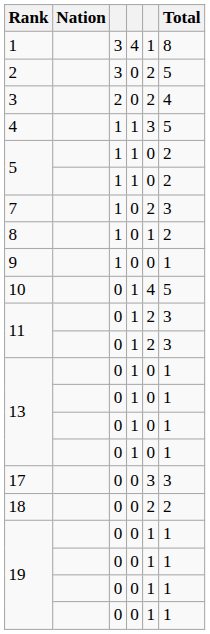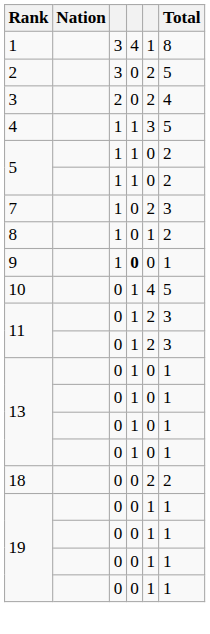 <table class=wikitable>
 <tr>
 <th>Rank</th>
 <th>Nation</th>
 <th></th>
 <th></th>
 <th></th>
 <th>Total</th>
 </tr>
 <tr>
 <td>1</td>
 <td></td>
 <td>3</td>
 <td>4</td>
 <td>1</td>
 <td>8</td>
 </tr>
 <tr>
 <td>2</td>
 <td></td>
 <td>3</td>
 <td>0</td>
 <td>2</td>
 <td>5</td>
 </tr>
 <tr>
 <td>3</td>
 <td></td>
 <td>2</td>
 <td>0</td>
 <td>2</td>
 <td>4</td>
 </tr>
 <tr>
 <td>4</td>
 <td></td>
 <td>1</td>
 <td>1</td>
 <td>3</td>
 <td>5</td>
 </tr>
 <tr>
 <td rowspan=2>5</td>
 <td></td>
 <td>1</td>
 <td>1</td>
 <td>0</td>
 <td>2</td>
 </tr>
 <tr>
 <td></td>
 <td>1</td>
 <td>1</td>
 <td>0</td>
 <td>2</td>
 </tr>
 <tr>
 <td>7</td>
 <td></td>
 <td>1</td>
 <td>0</td>
 <td>2</td>
 <td>3</td>
 </tr>
 <tr>
 <td>8</td>
 <td></td>
 <td>1</td>
 <td>0</td>
 <td>1</td>
 <td>2</td>
 </tr>
 <tr>
 <td>9</td>
 <td></td>
 <td>1</td>
-<td>0</td>
+<td><strong>0</strong></td>
 <td>0</td>
 <td>1</td>
 </tr>
 <tr>
 <td>10</td>
 <td></td>
 <td>0</td>
 <td>1</td>
 <td>4</td>
 <td>5</td>
 </tr>
 <tr>
 <td rowspan=2>11</td>
 <td></td>
 <td>0</td>
 <td>1</td>
 <td>2</td>
 <td>3</td>
 </tr>
 <tr>
 <td></td>
 <td>0</td>
 <td>1</td>
 <td>2</td>
 <td>3</td>
 </tr>
 <tr>
 <td rowspan=4>13</td>
 <td></td>
 <td>0</td>
 <td>1</td>
 <td>0</td>
 <td>1</td>
 </tr>
 <tr>
 <td></td>
 <td>0</td>
 <td>1</td>
 <td>0</td>
 <td>1</td>
 </tr>
 <tr>
 <td></td>
 <td>0</td>
 <td>1</td>
 <td>0</td>
 <td>1</td>
 </tr>
 <tr>
 <td></td>
 <td>0</td>
 <td>1</td>
 <td>0</td>
 <td>1</td>
 </tr>
 <tr>
-<td>17</td>
-<td></td>
-<td>0</td>
-<td>0</td>
-<td>3</td>
-<td>3</td>
-</tr>
-<tr>
 <td>18</td>
 <td></td>
 <td>0</td>
 <td>0</td>
 <td>2</td>
 <td>2</td>
 </tr>
 <tr>
 <td rowspan=4>19</td>
 <td></td>
 <td>0</td>
 <td>0</td>
 <td>1</td>
 <td>1</td>
 </tr>
 <tr>
 <td></td>
 <td>0</td>
 <td>0</td>
 <td>1</td>
 <td>1</td>
 </tr>
 <tr>
 <td></td>
 <td>0</td>
 <td>0</td>
 <td>1</td>
 <td>1</td>
 </tr>
 <tr>
 <td></td>
 <td>0</td>
 <td>0</td>
 <td>1</td>
 <td>1</td>
 </tr>
 </table>
